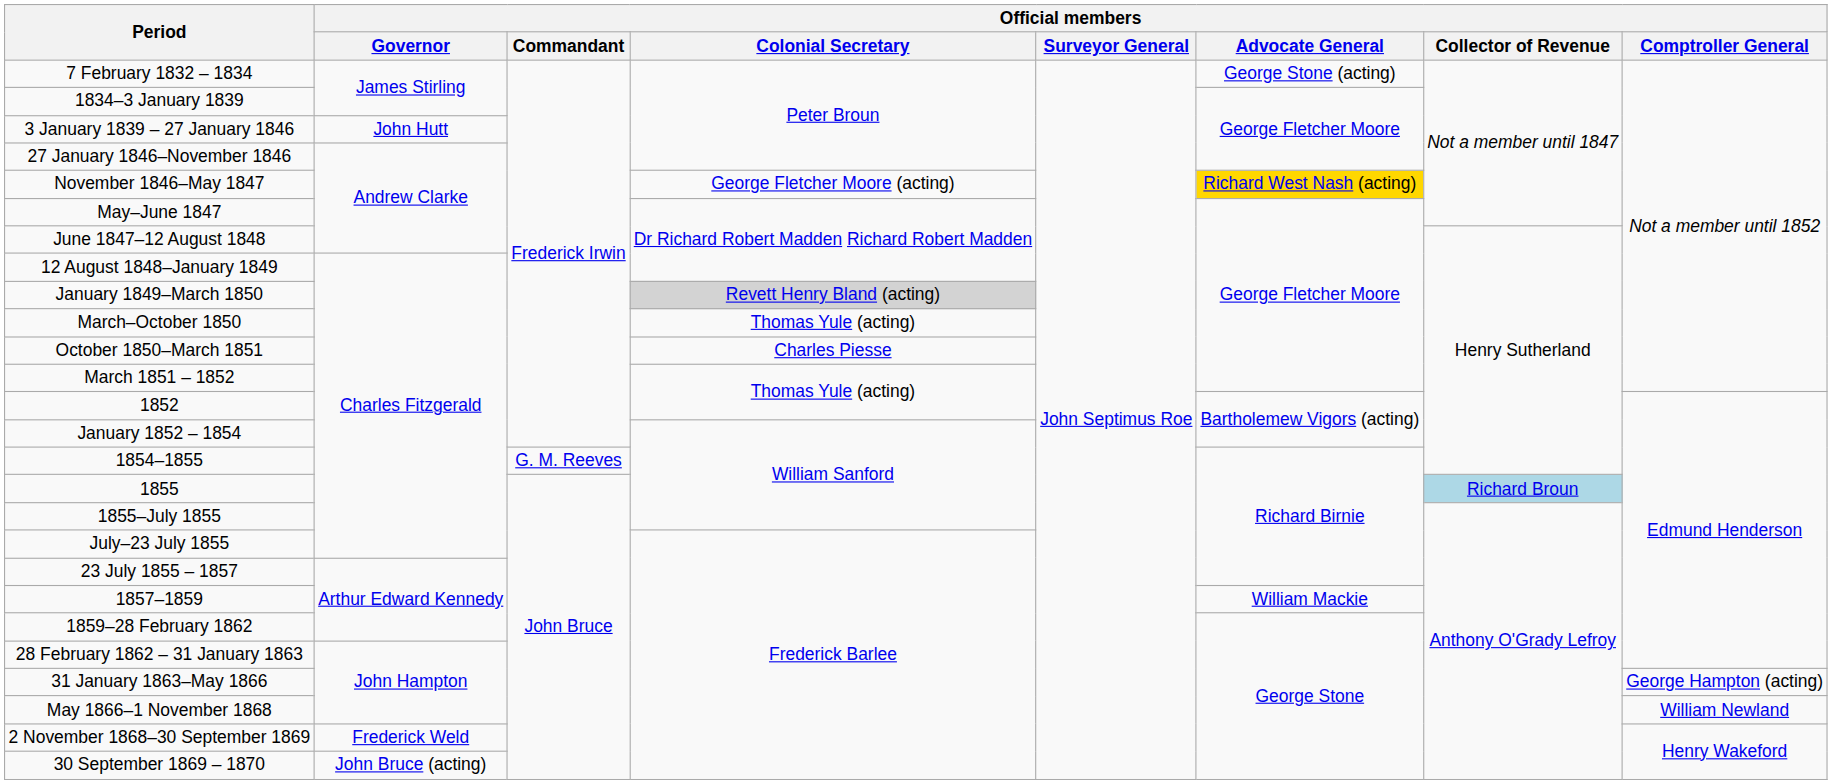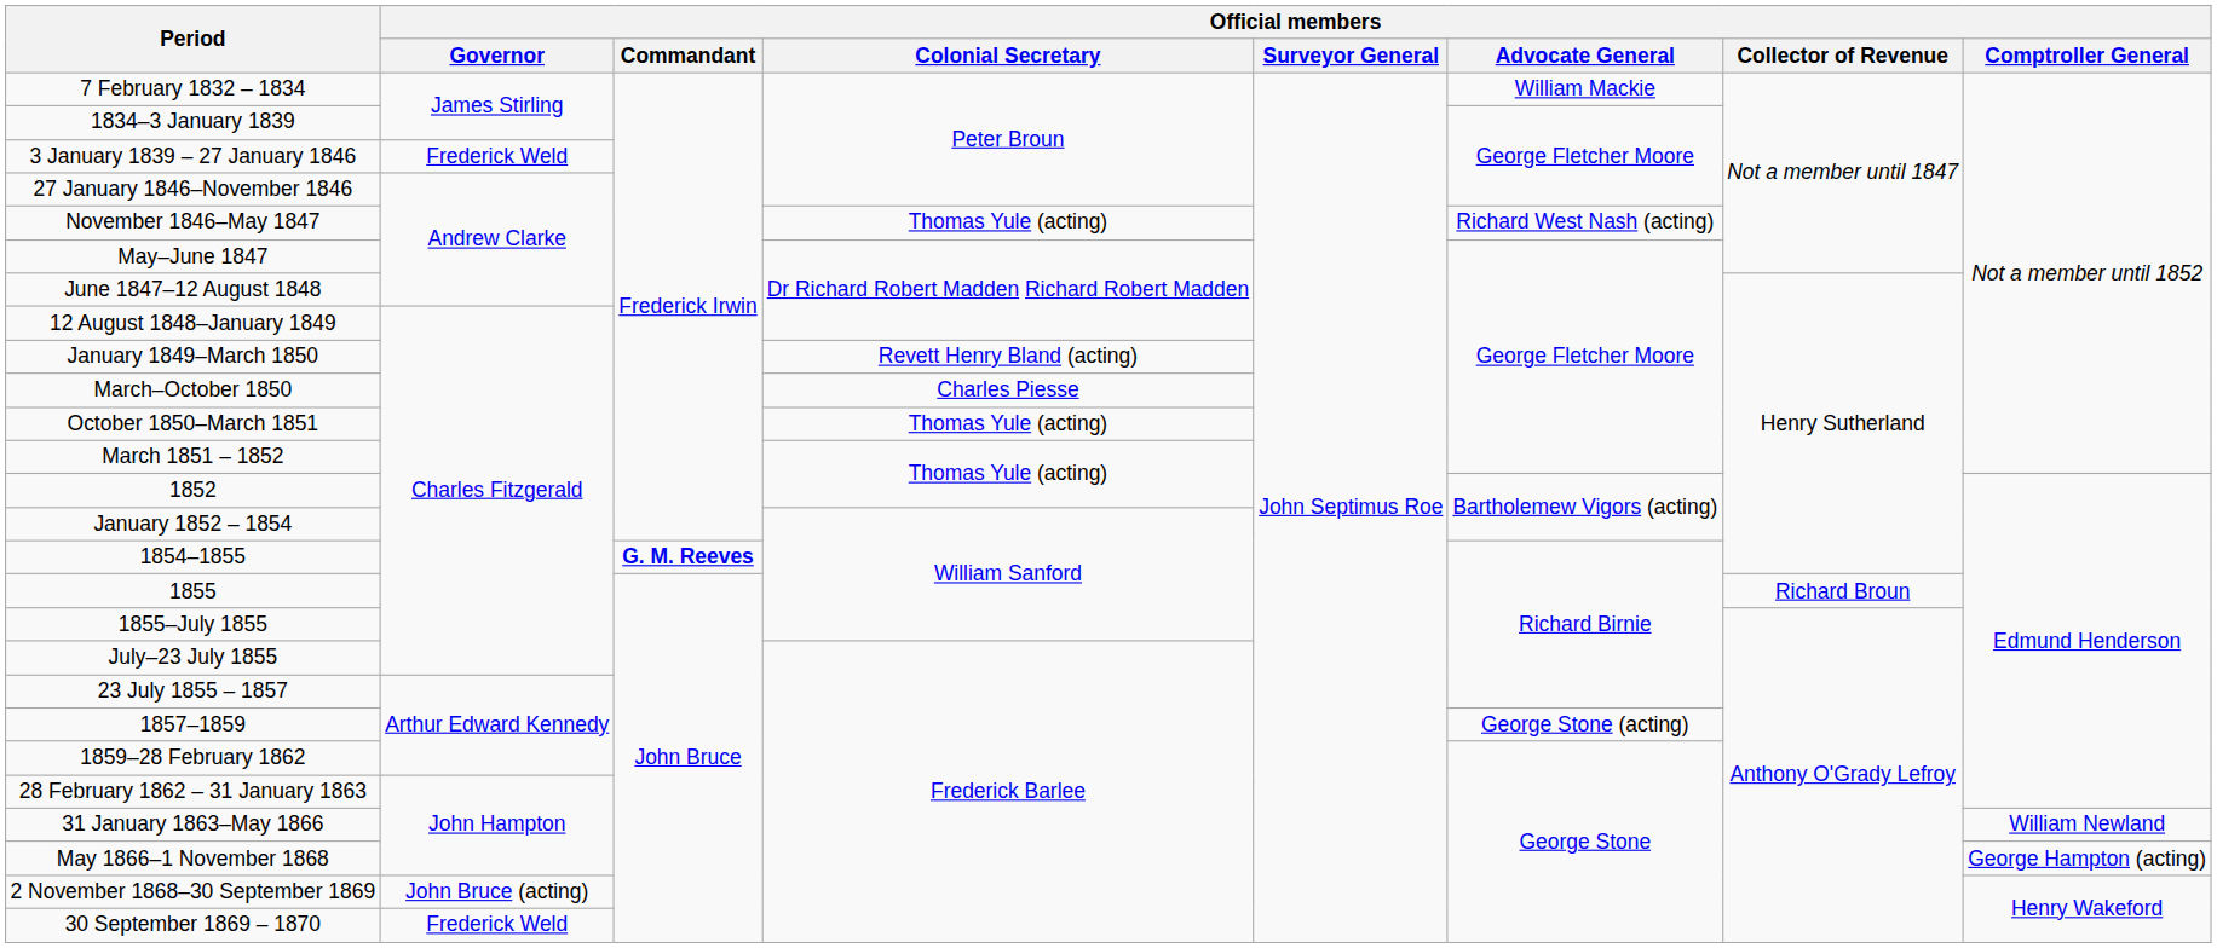 <table class="wikitable" style="text-align:center">
 <tr>
 <th rowspan="2">Period</th>
 <th colspan="7">Official members</th>
 </tr>
 <tr>
 <th><a href='#'>Governor</a></th>
 <th>Commandant</th>
 <th><a href='#'>Colonial Secretary</a></th>
 <th><a href='#'>Surveyor General</a></th>
 <th><a href='#'>Advocate General</a></th>
 <th>Collector of Revenue</th>
 <th><a href='#'>Comptroller General</a></th>
 </tr>
 <tr>
 <td>7 February 1832 – 1834</td>
 <td rowspan="2"><a href='#'>James Stirling</a><br></td>
 <td rowspan="14"><a href='#'>Frederick Irwin</a><br></td>
 <td rowspan="4"><a href='#'>Peter Broun</a><br></td>
 <td rowspan="26"><a href='#'>John Septimus Roe</a><br></td>
-<td><a href='#'>George Stone</a> (acting)</td>
+<td><a href='#'>William Mackie</a><br></td>
 <td rowspan="6"><em>Not a member until 1847</em></td>
 <td rowspan="12"><em>Not a member until 1852</em></td>
 </tr>
 <tr>
 <td>1834–3 January 1839</td>
 <td rowspan="3"><a href='#'>George Fletcher Moore</a><br></td>
 </tr>
 <tr>
 <td>3 January 1839 – 27 January 1846</td>
-<td><a href='#'>John Hutt</a><br></td>
+<td><a href='#'>Frederick Weld</a><br></td>
 </tr>
 <tr>
 <td>27 January 1846–November 1846</td>
 <td rowspan="4"><a href='#'>Andrew Clarke</a><br></td>
 </tr>
 <tr>
 <td>November 1846–May 1847</td>
-<td><a href='#'>George Fletcher Moore</a> (acting)<br></td>
-<td style="background: gold;"><a href='#'>Richard West Nash</a> (acting)</td>
+<td><a href='#'>Thomas Yule</a> (acting)</td>
+<td><a href='#'>Richard West Nash</a> (acting)</td>
 </tr>
 <tr>
 <td>May–June 1847</td>
 <td rowspan="3"><a href='#'>Dr Richard Robert Madden</a> <a href='#'>Richard Robert Madden</a></td>
 <td rowspan="7"><a href='#'>George Fletcher Moore</a><br></td>
 </tr>
 <tr>
 <td>June 1847–12 August 1848</td>
 <td rowspan="9">Henry Sutherland</td>
 </tr>
 <tr>
 <td>12 August 1848–January 1849</td>
 <td rowspan="11"><a href='#'>Charles Fitzgerald</a><br></td>
 </tr>
 <tr>
 <td>January 1849–March 1850</td>
-<td style="background: lightgrey;"><a href='#'>Revett Henry Bland</a> (acting)</td>
+<td><a href='#'>Revett Henry Bland</a> (acting)</td>
 </tr>
 <tr>
 <td>March–October 1850</td>
-<td><a href='#'>Thomas Yule</a> (acting)</td>
+<td><a href='#'>Charles Piesse</a></td>
 </tr>
 <tr>
 <td>October 1850–March 1851</td>
-<td><a href='#'>Charles Piesse</a></td>
+<td><a href='#'>Thomas Yule</a> (acting)</td>
 </tr>
 <tr>
 <td>March 1851 – 1852</td>
 <td rowspan="2"><a href='#'>Thomas Yule</a> (acting)</td>
 </tr>
 <tr>
 <td>1852</td>
 <td rowspan="2"><a href='#'>Bartholemew Vigors</a> (acting)</td>
 <td rowspan="10"><a href='#'>Edmund Henderson</a><br></td>
 </tr>
 <tr>
 <td>January 1852 – 1854</td>
 <td rowspan="4"><a href='#'>William Sanford</a></td>
 </tr>
 <tr>
 <td>1854–1855</td>
-<td><a href='#'>G. M. Reeves</a></td>
+<td><strong><a href='#'>G. M. Reeves</a></strong></td>
 <td rowspan="5"><a href='#'>Richard Birnie</a></td>
 </tr>
 <tr>
 <td>1855</td>
 <td rowspan="11"><a href='#'>John Bruce</a></td>
-<td style="background: lightblue;"><a href='#'>Richard Broun</a><br></td>
+<td><a href='#'>Richard Broun</a><br></td>
 </tr>
 <tr>
 <td>1855–July 1855</td>
 <td rowspan="10"><a href='#'>Anthony O'Grady Lefroy</a><br></td>
 </tr>
 <tr>
 <td>July–23 July 1855</td>
 <td rowspan="9"><a href='#'>Frederick Barlee</a><br></td>
 </tr>
 <tr>
 <td>23 July 1855 – 1857</td>
 <td rowspan="3"><a href='#'>Arthur Edward Kennedy</a><br></td>
 </tr>
 <tr>
 <td>1857–1859</td>
-<td><a href='#'>William Mackie</a><br></td>
+<td><a href='#'>George Stone</a> (acting)</td>
 </tr>
 <tr>
 <td>1859–28 February 1862</td>
 <td rowspan="6"><a href='#'>George Stone</a></td>
 </tr>
 <tr>
 <td>28 February 1862 – 31 January 1863</td>
 <td rowspan="3"><a href='#'>John Hampton</a><br></td>
 </tr>
 <tr>
 <td>31 January 1863–May 1866</td>
+<td><a href='#'>William Newland</a></td>
+</tr>
+<tr>
+<td>May 1866–1 November 1868</td>
 <td><a href='#'>George Hampton</a> (acting)<br></td>
 </tr>
 <tr>
-<td>May 1866–1 November 1868</td>
-<td><a href='#'>William Newland</a></td>
-</tr>
-<tr>
 <td>2 November 1868–30 September 1869</td>
-<td><a href='#'>Frederick Weld</a><br></td>
+<td><a href='#'>John Bruce</a> (acting)</td>
 <td rowspan="2"><a href='#'>Henry Wakeford</a></td>
 </tr>
 <tr>
 <td>30 September 1869 – 1870</td>
-<td><a href='#'>John Bruce</a> (acting)</td>
+<td><a href='#'>Frederick Weld</a><br></td>
 </tr>
 </table>
